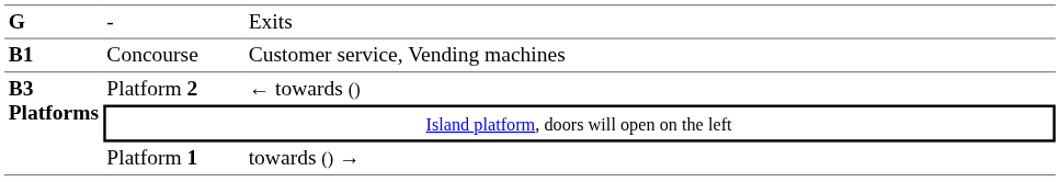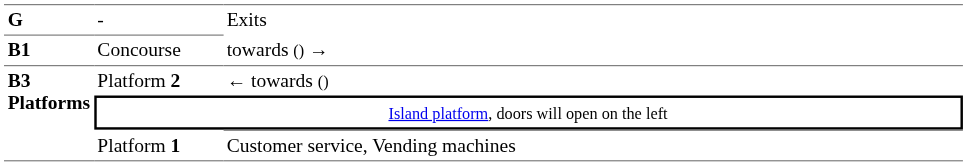 <table table border=0 cellspacing=0 cellpadding=3>
 <tr>
 <td style="border-top:solid 1px gray;" width=50 valign=top><strong>G</strong></td>
 <td style="border-top:solid 1px gray;" width=100 valign=top>-</td>
 <td style="border-top:solid 1px gray;" width=600 valign=top>Exits</td>
 </tr>
 <tr>
 <td style="border-bottom:solid 1px gray; border-top:solid 1px gray;" valign=top width=50><strong>B1</strong></td>
 <td style="border-bottom:solid 1px gray; border-top:solid 1px gray;" valign=top width=100>Concourse<br></td>
-<td style="border-bottom:solid 1px gray; border-top:solid 1px gray;" valign=top width=390>Customer service, Vending machines</td>
+<td style="border-bottom:solid 1px gray;">  towards  <small>()</small> →</td>
 </tr>
 <tr>
 <td style="border-bottom:solid 1px gray;" rowspan="3" valign=top><strong>B3<br>Platforms</strong></td>
 <td>Platform <span> <strong>2</strong></span></td>
 <td>←  towards  <small>()</small></td>
 </tr>
 <tr>
 <td style="border-right:solid 2px black;border-left:solid 2px black;border-top:solid 2px black;border-bottom:solid 2px black;text-align:center;" colspan=2><small><a href='#'>Island platform</a>, doors will open on the left</small></td>
 </tr>
 <tr>
 <td style="border-bottom:solid 1px gray;">Platform <span> <strong>1</strong></span></td>
-<td style="border-bottom:solid 1px gray;">  towards  <small>()</small> →</td>
+<td style="border-bottom:solid 1px gray; border-top:solid 1px gray;" valign=top width=390>Customer service, Vending machines</td>
 </tr>
 </table>
